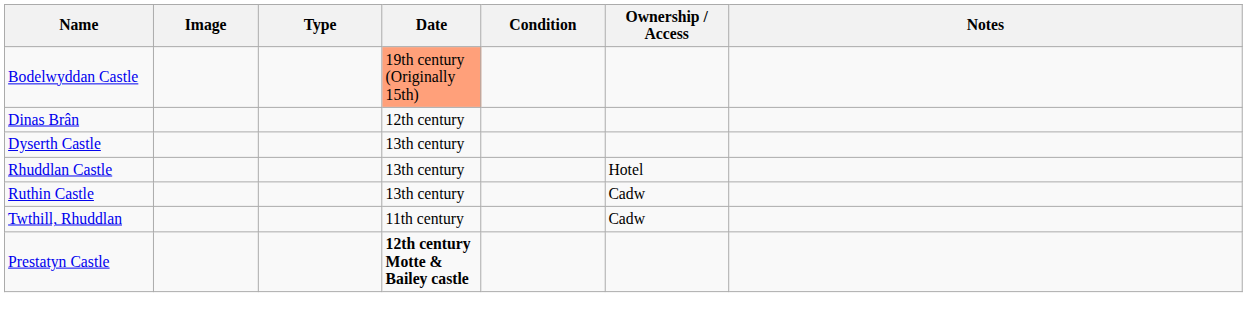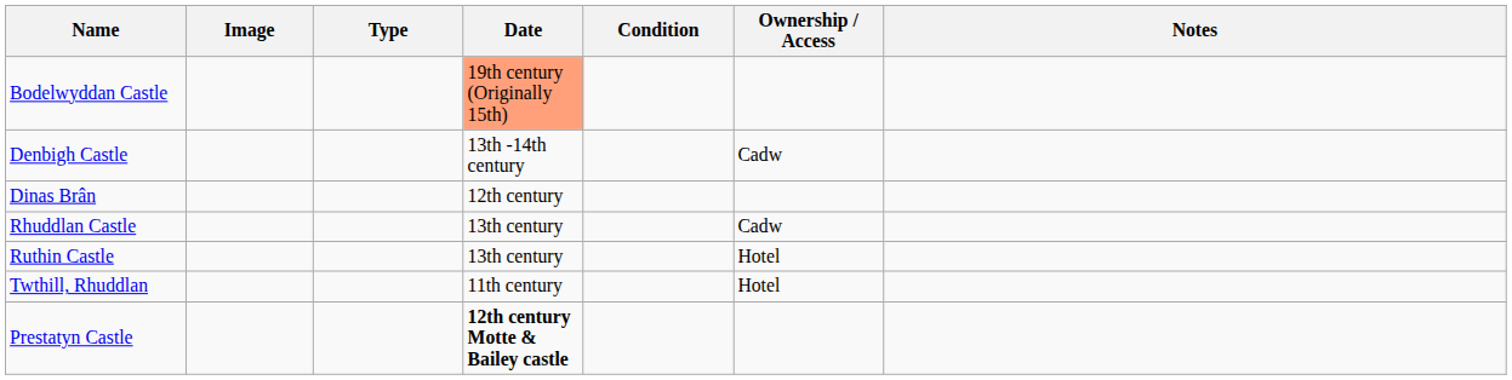 <table class="wikitable sortable" width="100%">
 <tr>
 <th width="12%">Name</th>
 <th class="unsortable" width="100">Image</th>
 <th width="10%">Type</th>
 <th width="8%">Date</th>
 <th width="10%">Condition</th>
 <th width="10%">Ownership / Access</th>
 <th class="unsortable">Notes</th>
 </tr>
 <tr>
 <td><a href='#'>Bodelwyddan Castle</a></td>
 <td></td>
 <td></td>
 <td style="background: lightsalmon;">19th century (Originally 15th)</td>
 <td></td>
 <td></td>
 <td></td>
 </tr>
 <tr>
+<td><a href='#'>Denbigh Castle</a></td>
+<td></td>
+<td></td>
+<td>13th -14th century</td>
+<td></td>
+<td>Cadw</td>
+<td></td>
+</tr>
+<tr>
 <td><a href='#'>Dinas Brân</a></td>
 <td></td>
 <td></td>
 <td>12th century</td>
-<td></td>
-<td></td>
-<td></td>
-</tr>
-<tr>
-<td><a href='#'>Dyserth Castle</a></td>
-<td></td>
-<td></td>
-<td>13th century</td>
 <td></td>
 <td></td>
 <td></td>
 </tr>
 <tr>
 <td><a href='#'>Rhuddlan Castle</a></td>
 <td></td>
 <td></td>
 <td>13th century</td>
 <td></td>
-<td>Hotel</td>
+<td>Cadw</td>
 <td></td>
 </tr>
 <tr>
 <td><a href='#'>Ruthin Castle</a></td>
 <td></td>
 <td></td>
 <td>13th century</td>
 <td></td>
-<td>Cadw</td>
+<td>Hotel</td>
 <td></td>
 </tr>
 <tr>
 <td><a href='#'>Twthill, Rhuddlan</a></td>
 <td></td>
 <td></td>
 <td>11th century</td>
 <td></td>
-<td>Cadw</td>
+<td>Hotel</td>
 <td></td>
 </tr>
 <tr>
 <td><a href='#'>Prestatyn Castle</a></td>
 <td></td>
 <td></td>
 <td><strong>12th century Motte & Bailey castle</strong></td>
 <td></td>
 <td></td>
 <td></td>
 </tr>
 </table>
